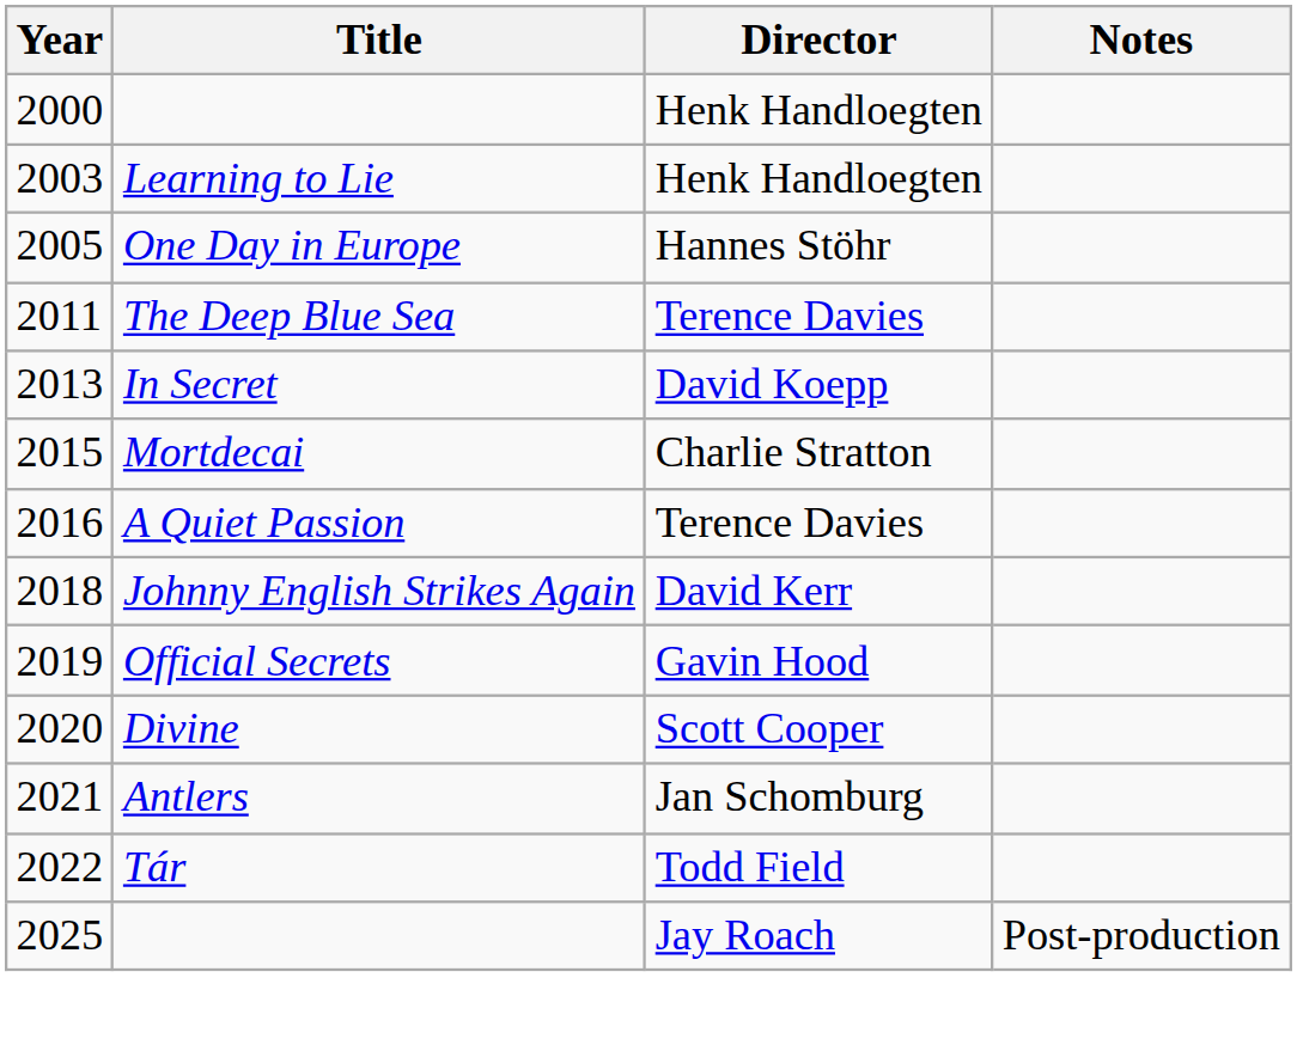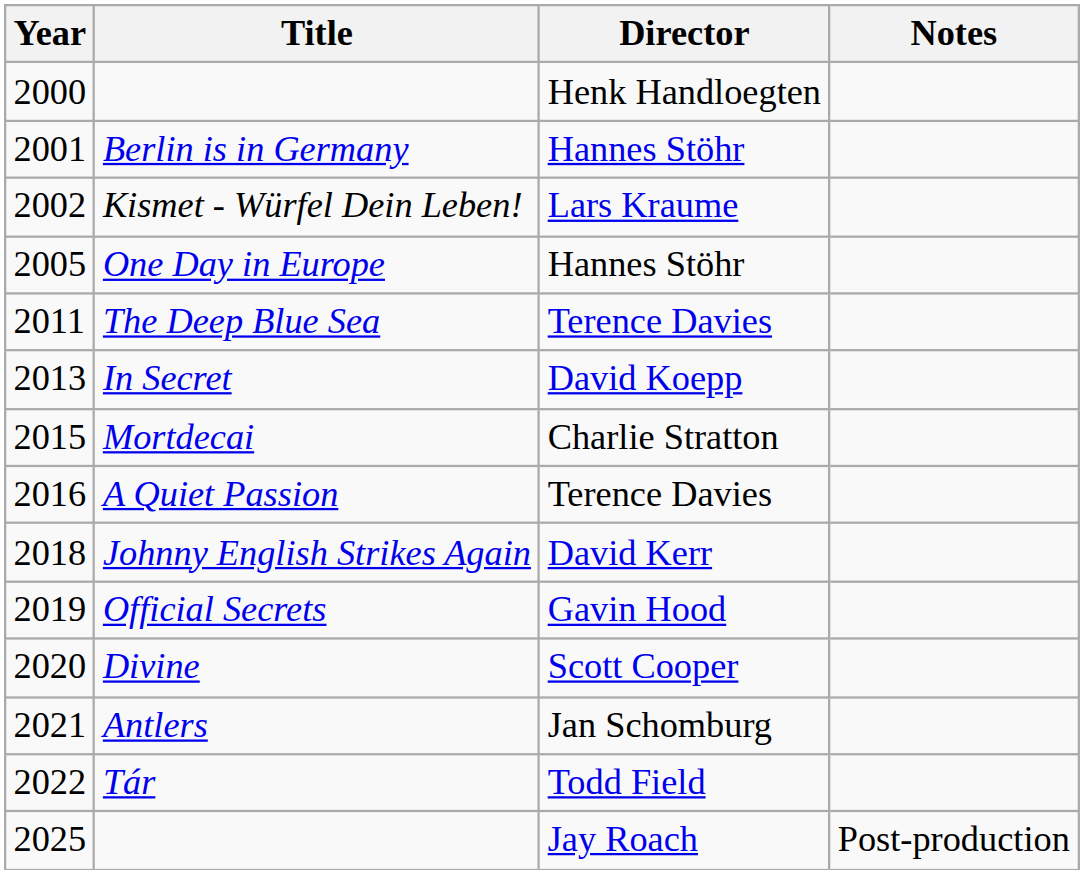 <table class="wikitable">
 <tr>
 <th>Year</th>
 <th>Title</th>
 <th>Director</th>
 <th>Notes</th>
 </tr>
 <tr>
 <td>2000</td>
 <td><em></em></td>
 <td>Henk Handloegten</td>
 <td></td>
 </tr>
 <tr>
-<td>2003</td>
-<td><em><a href='#'>Learning to Lie</a></em></td>
-<td>Henk Handloegten</td>
+<td>2001</td>
+<td><em><a href='#'>Berlin is in Germany</a></em></td>
+<td><a href='#'>Hannes Stöhr</a></td>
+<td></td>
+</tr>
+<tr>
+<td>2002</td>
+<td><em>Kismet - Würfel Dein Leben!</em></td>
+<td><a href='#'>Lars Kraume</a></td>
 <td></td>
 </tr>
 <tr>
 <td>2005</td>
 <td><em><a href='#'>One Day in Europe</a></em></td>
 <td>Hannes Stöhr</td>
 <td></td>
 </tr>
 <tr>
 <td>2011</td>
 <td><em><a href='#'>The Deep Blue Sea</a></em></td>
 <td><a href='#'>Terence Davies</a></td>
 <td></td>
 </tr>
 <tr>
 <td>2013</td>
 <td><em><a href='#'>In Secret</a></em></td>
 <td><a href='#'>David Koepp</a></td>
 <td></td>
 </tr>
 <tr>
 <td>2015</td>
 <td><em><a href='#'>Mortdecai</a></em></td>
 <td>Charlie Stratton</td>
 <td></td>
 </tr>
 <tr>
 <td>2016</td>
 <td><em><a href='#'>A Quiet Passion</a></em></td>
 <td>Terence Davies</td>
 <td></td>
 </tr>
 <tr>
 <td>2018</td>
 <td><em><a href='#'>Johnny English Strikes Again</a> </em></td>
 <td><a href='#'>David Kerr</a></td>
 <td></td>
 </tr>
 <tr>
 <td>2019</td>
 <td><em><a href='#'>Official Secrets</a></em></td>
 <td><a href='#'>Gavin Hood</a></td>
 <td></td>
 </tr>
 <tr>
 <td>2020</td>
 <td><em><a href='#'>Divine</a></em></td>
 <td><a href='#'>Scott Cooper</a></td>
 <td></td>
 </tr>
 <tr>
 <td>2021</td>
 <td><em><a href='#'>Antlers</a></em></td>
 <td>Jan Schomburg</td>
 <td></td>
 </tr>
 <tr>
 <td>2022</td>
 <td><em><a href='#'>Tár</a></em></td>
 <td><a href='#'>Todd Field</a></td>
 <td></td>
 </tr>
 <tr>
 <td>2025</td>
 <td></td>
 <td><a href='#'>Jay Roach</a></td>
 <td>Post-production</td>
 </tr>
 </table>
